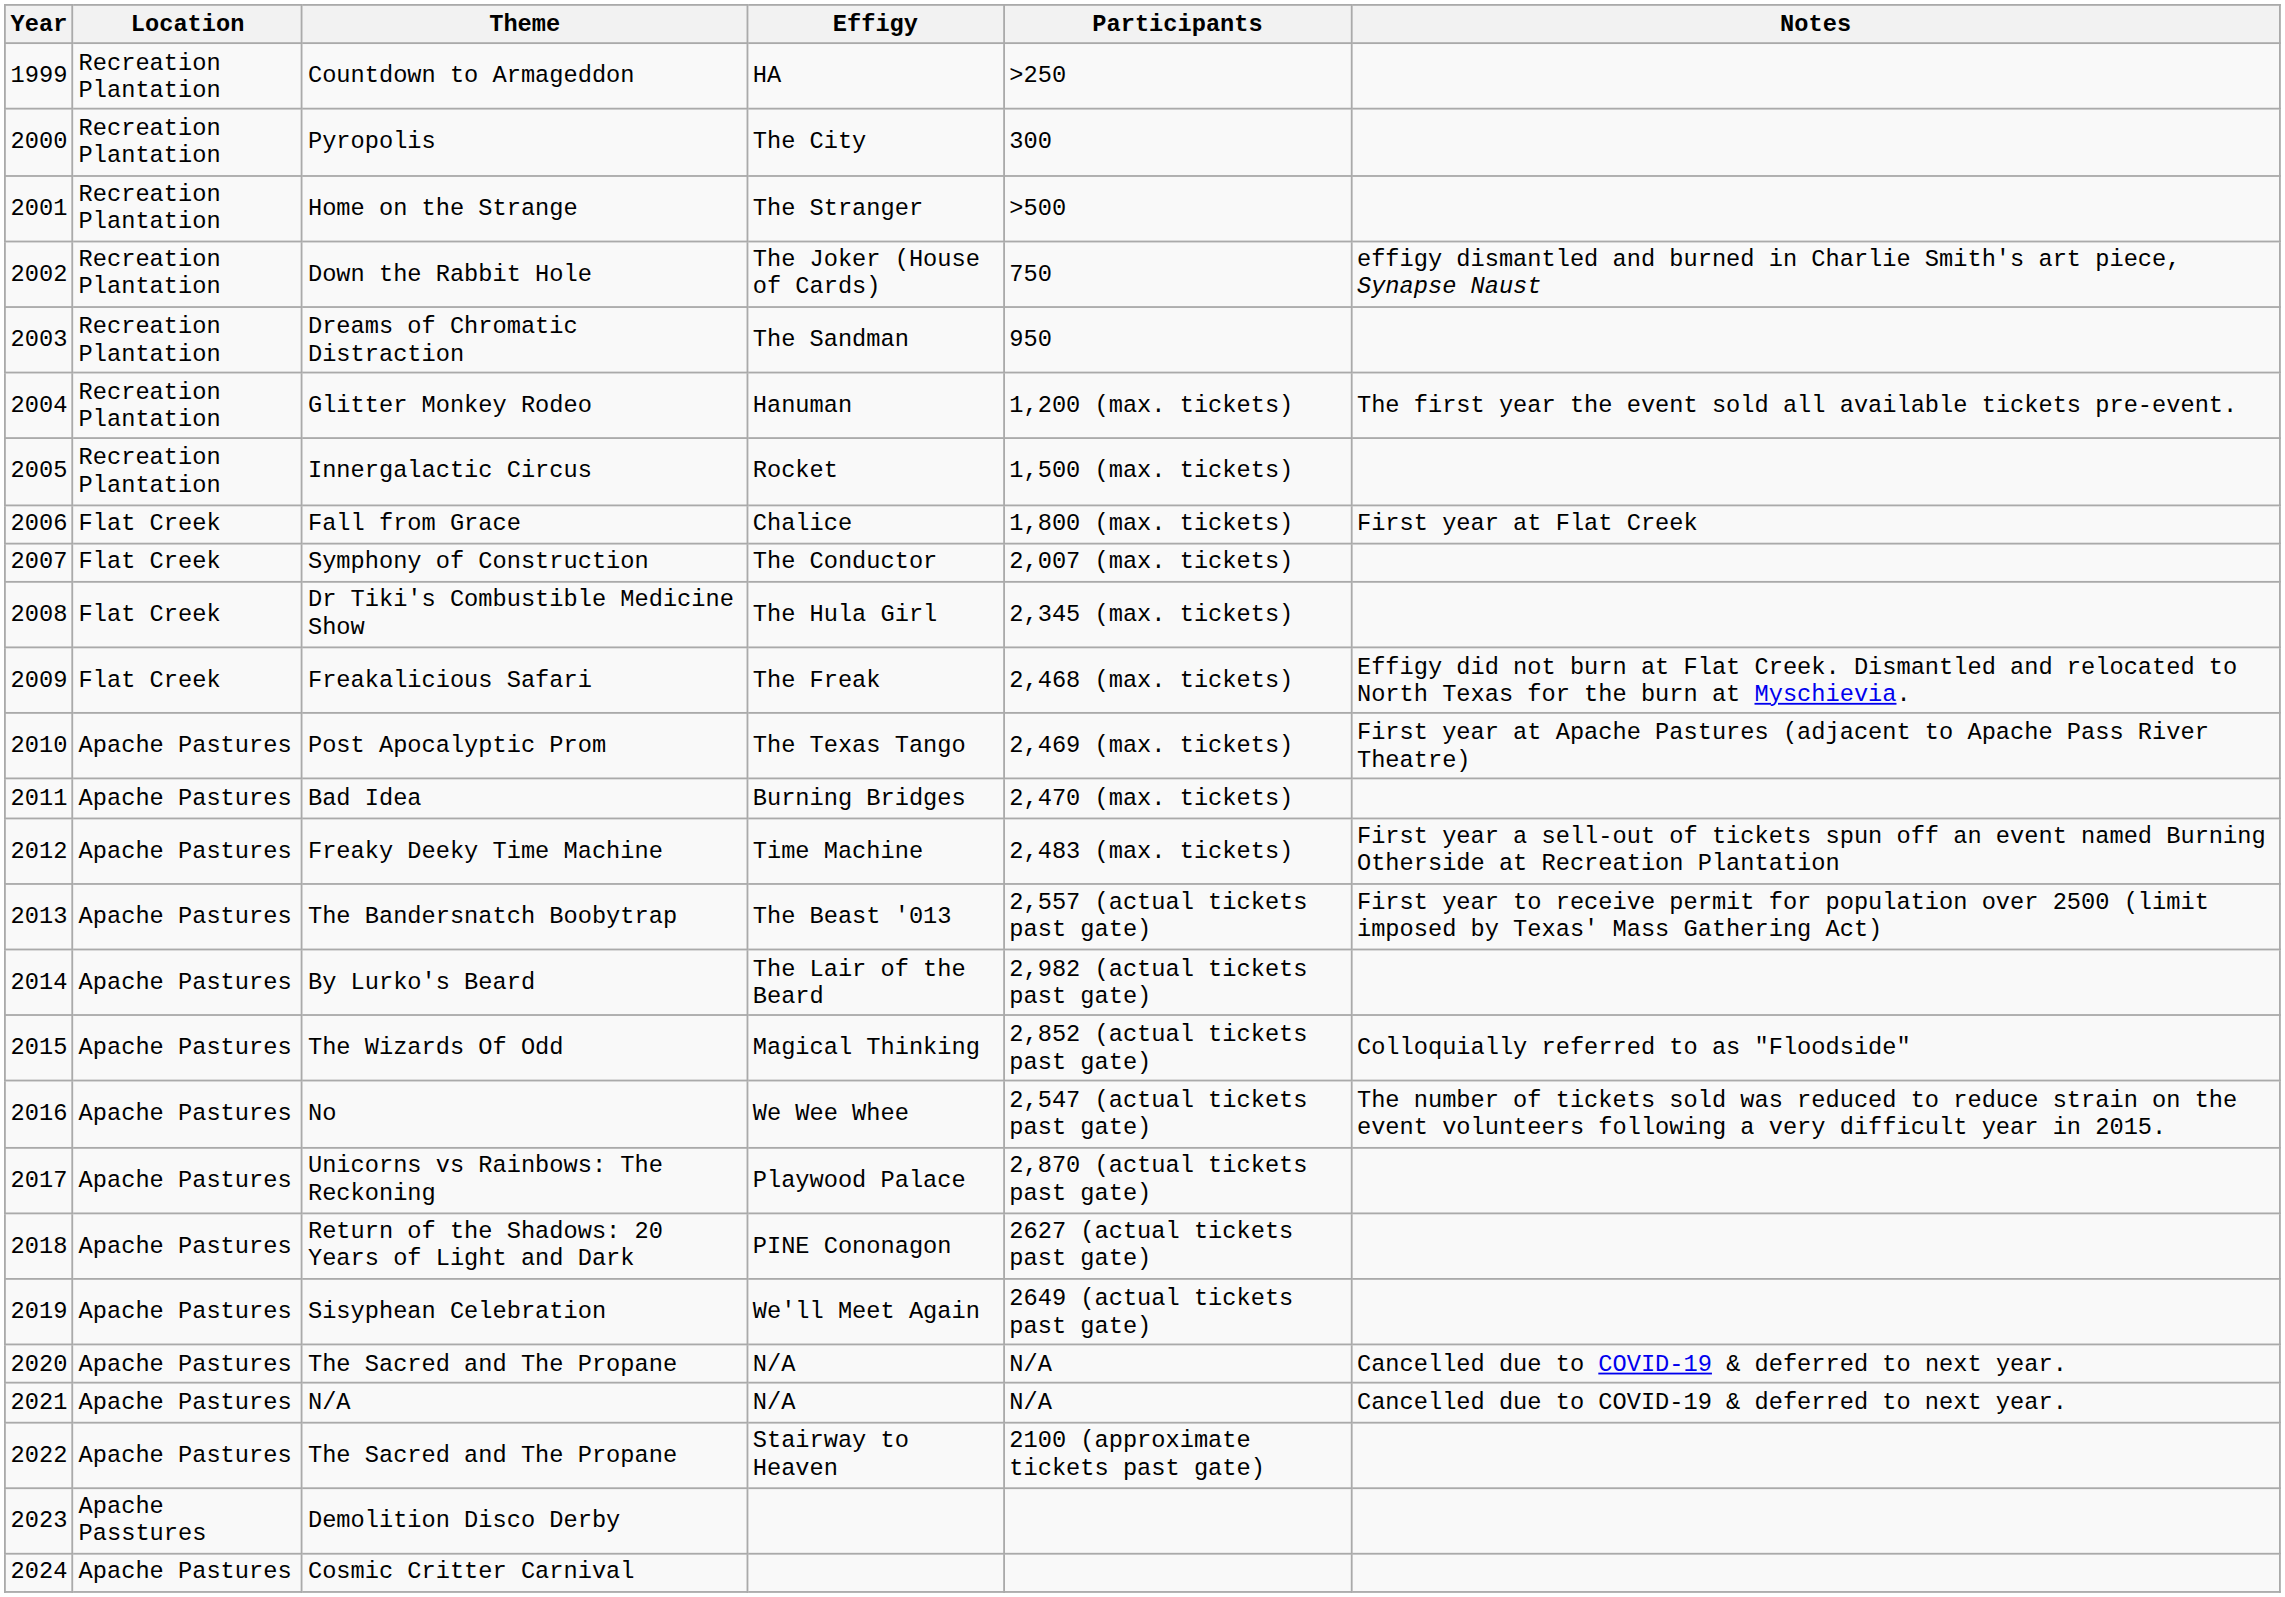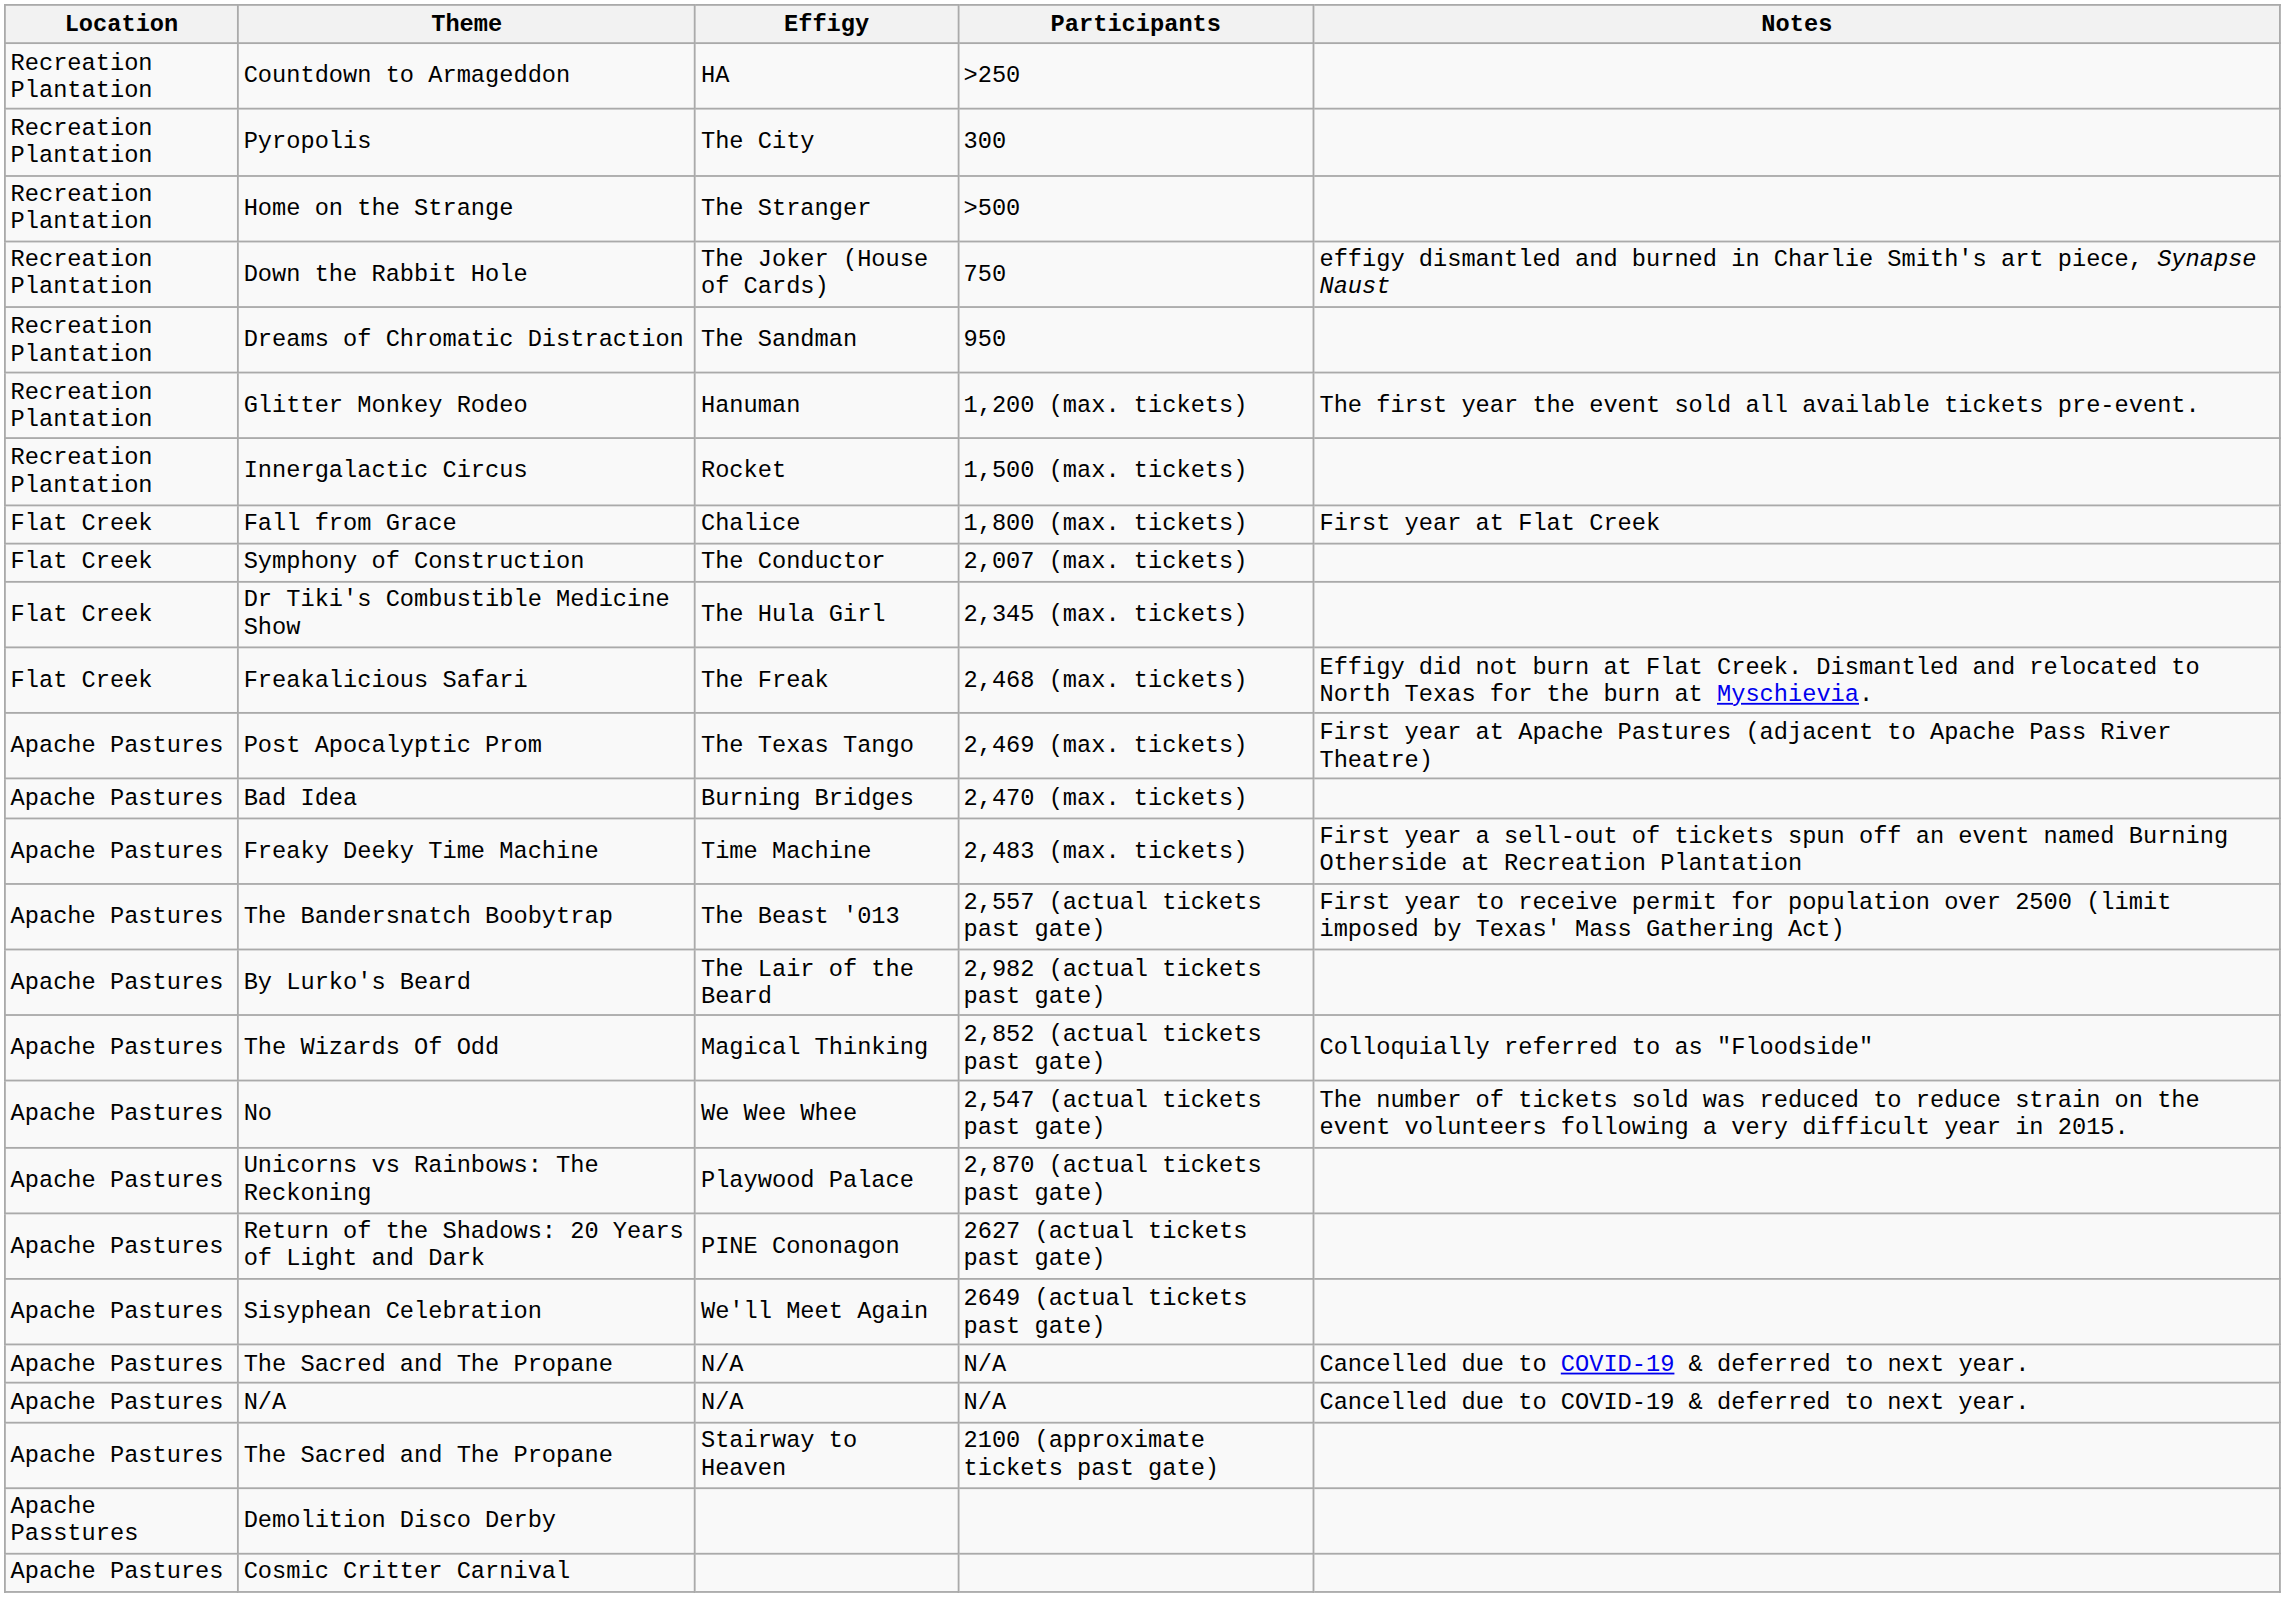 <table class="wikitable">
 <tr>
-<th>Year</th>
 <th>Location</th>
 <th>Theme</th>
 <th>Effigy</th>
 <th>Participants</th>
 <th>Notes</th>
 </tr>
 <tr>
-<td>1999</td>
 <td>Recreation Plantation</td>
 <td>Countdown to Armageddon</td>
 <td>HA</td>
 <td>>250</td>
 <td></td>
 </tr>
 <tr>
-<td>2000</td>
 <td>Recreation Plantation</td>
 <td>Pyropolis</td>
 <td>The City</td>
 <td>300</td>
 <td></td>
 </tr>
 <tr>
-<td>2001</td>
 <td>Recreation Plantation</td>
 <td>Home on the Strange</td>
 <td>The Stranger</td>
 <td>>500 <br></td>
 <td></td>
 </tr>
 <tr>
-<td>2002</td>
 <td>Recreation Plantation</td>
 <td>Down the Rabbit Hole</td>
 <td>The Joker (House of Cards)</td>
 <td>750</td>
 <td>effigy dismantled and burned in Charlie Smith's art piece, <em>Synapse Naust</em></td>
 </tr>
 <tr>
-<td>2003</td>
 <td>Recreation Plantation</td>
 <td>Dreams of Chromatic Distraction</td>
 <td>The Sandman</td>
 <td>950</td>
 <td></td>
 </tr>
 <tr>
-<td>2004</td>
 <td>Recreation Plantation</td>
 <td>Glitter Monkey Rodeo</td>
 <td>Hanuman</td>
 <td>1,200 (max. tickets)</td>
 <td>The first year the event sold all available tickets pre-event.</td>
 </tr>
 <tr>
-<td>2005</td>
 <td>Recreation Plantation</td>
 <td>Innergalactic Circus</td>
 <td>Rocket</td>
 <td>1,500 (max. tickets)</td>
 <td></td>
 </tr>
 <tr>
-<td>2006</td>
 <td>Flat Creek</td>
 <td>Fall from Grace</td>
 <td>Chalice</td>
 <td>1,800 (max. tickets)</td>
 <td>First year at Flat Creek</td>
 </tr>
 <tr>
-<td>2007</td>
 <td>Flat Creek</td>
 <td>Symphony of Construction</td>
 <td>The Conductor</td>
 <td>2,007 (max. tickets)</td>
 <td></td>
 </tr>
 <tr>
-<td>2008</td>
 <td>Flat Creek</td>
 <td>Dr Tiki's Combustible Medicine Show</td>
 <td>The Hula Girl</td>
 <td>2,345 (max. tickets)</td>
 <td></td>
 </tr>
 <tr>
-<td>2009</td>
 <td>Flat Creek</td>
 <td>Freakalicious Safari</td>
 <td>The Freak</td>
 <td>2,468 (max. tickets)</td>
 <td>Effigy did not burn at Flat Creek.  Dismantled and relocated to North Texas for the burn at <a href='#'>Myschievia</a>.</td>
 </tr>
 <tr>
-<td>2010</td>
 <td>Apache Pastures</td>
 <td>Post Apocalyptic Prom</td>
 <td>The Texas Tango</td>
 <td>2,469 (max. tickets)</td>
 <td>First year at Apache Pastures (adjacent to Apache Pass River Theatre)</td>
 </tr>
 <tr>
-<td>2011</td>
 <td>Apache Pastures</td>
 <td>Bad Idea</td>
 <td>Burning Bridges</td>
 <td>2,470 (max. tickets)</td>
 <td></td>
 </tr>
 <tr>
-<td>2012</td>
 <td>Apache Pastures</td>
 <td>Freaky Deeky Time Machine</td>
 <td>Time Machine</td>
 <td>2,483 (max. tickets)</td>
 <td>First year a sell-out of tickets spun off an event named Burning Otherside at Recreation Plantation</td>
 </tr>
 <tr>
-<td>2013</td>
 <td>Apache Pastures</td>
 <td>The Bandersnatch Boobytrap</td>
 <td>The Beast '013</td>
 <td>2,557 (actual tickets past gate)</td>
 <td>First year to receive permit for population over 2500 (limit imposed by Texas' Mass Gathering Act)</td>
 </tr>
 <tr>
-<td>2014</td>
 <td>Apache Pastures</td>
 <td>By Lurko's Beard</td>
 <td>The Lair of the Beard</td>
 <td>2,982 (actual tickets past gate)</td>
 <td></td>
 </tr>
 <tr>
-<td>2015</td>
 <td>Apache Pastures</td>
 <td>The Wizards Of Odd</td>
 <td>Magical Thinking</td>
 <td>2,852 (actual tickets past gate)</td>
 <td>Colloquially referred to as "Floodside"</td>
 </tr>
 <tr>
-<td>2016</td>
 <td>Apache Pastures</td>
 <td>No</td>
 <td>We Wee Whee</td>
 <td>2,547 (actual tickets past gate)</td>
 <td>The number of tickets sold was reduced to reduce strain on the event volunteers following a very difficult year in 2015.</td>
 </tr>
 <tr>
-<td>2017</td>
 <td>Apache Pastures</td>
 <td>Unicorns vs Rainbows: The Reckoning</td>
 <td>Playwood Palace</td>
 <td>2,870 (actual tickets past gate)</td>
 <td></td>
 </tr>
 <tr>
-<td>2018</td>
 <td>Apache Pastures</td>
 <td>Return of the Shadows: 20 Years of Light and Dark</td>
 <td>PINE Cononagon</td>
 <td>2627 (actual tickets past gate)</td>
 <td></td>
 </tr>
 <tr>
-<td>2019</td>
 <td>Apache Pastures</td>
 <td>Sisyphean Celebration</td>
 <td>We'll Meet Again</td>
 <td>2649 (actual tickets past gate)</td>
 <td></td>
 </tr>
 <tr>
-<td>2020</td>
 <td>Apache Pastures</td>
 <td>The Sacred and The Propane</td>
 <td>N/A</td>
 <td>N/A</td>
 <td>Cancelled due to <a href='#'>COVID-19</a> & deferred to next year.</td>
 </tr>
 <tr>
-<td>2021</td>
 <td>Apache Pastures</td>
 <td>N/A</td>
 <td>N/A</td>
 <td>N/A</td>
 <td>Cancelled due to COVID-19 & deferred to next year.</td>
 </tr>
 <tr>
-<td>2022</td>
 <td>Apache Pastures</td>
 <td>The Sacred and The Propane</td>
 <td>Stairway to Heaven</td>
 <td>2100 (approximate tickets past gate)</td>
 <td></td>
 </tr>
 <tr>
-<td>2023</td>
 <td>Apache Passtures</td>
 <td>Demolition Disco Derby</td>
 <td></td>
 <td></td>
 <td></td>
 </tr>
 <tr>
-<td>2024</td>
 <td>Apache Pastures</td>
 <td>Cosmic Critter Carnival</td>
 <td></td>
 <td></td>
 <td></td>
 </tr>
 </table>
